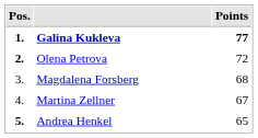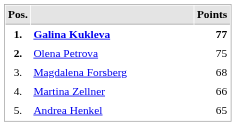 <table cellspacing="1" cellpadding="3" style="border:1px solid #AAAAAA;font-size:90%">
 <tr bgcolor="#E4E4E4">
 <th style="border-bottom:1px solid #AAAAAA" width=10>Pos.</th>
 <th style="border-bottom:1px solid #AAAAAA" width=200></th>
 <th style="border-bottom:1px solid #AAAAAA" width=20>Points</th>
 </tr>
 <tr>
 <td align="center"><strong>1.</strong></td>
 <td> <strong><a href='#'>Galina Kukleva</a></strong></td>
 <td align="right"><strong>77</strong></td>
 </tr>
 <tr>
 <td align="center"><strong>2.</strong></td>
 <td> <a href='#'>Olena Petrova</a></td>
-<td align="right">72</td>
+<td align="right">75</td>
 </tr>
 <tr>
 <td align="center">3.</td>
 <td> <a href='#'>Magdalena Forsberg</a></td>
 <td align="right">68</td>
 </tr>
 <tr>
 <td align="center">4.</td>
 <td> <a href='#'>Martina Zellner</a></td>
-<td align="right">67</td>
+<td align="right">66</td>
 </tr>
 <tr>
-<td align="center"><strong>5.</strong></td>
+<td align="center">5.</td>
 <td> <a href='#'>Andrea Henkel</a></td>
 <td align="right">65</td>
 </tr>
 <tr>
 </tr>
 </table>
